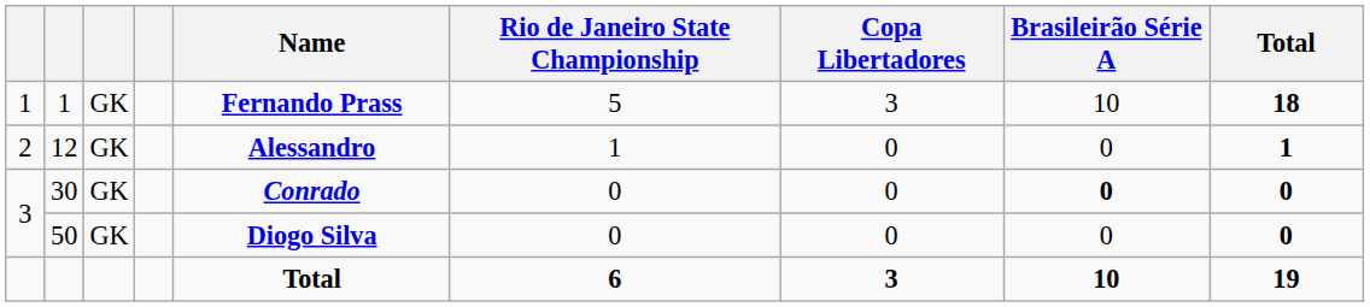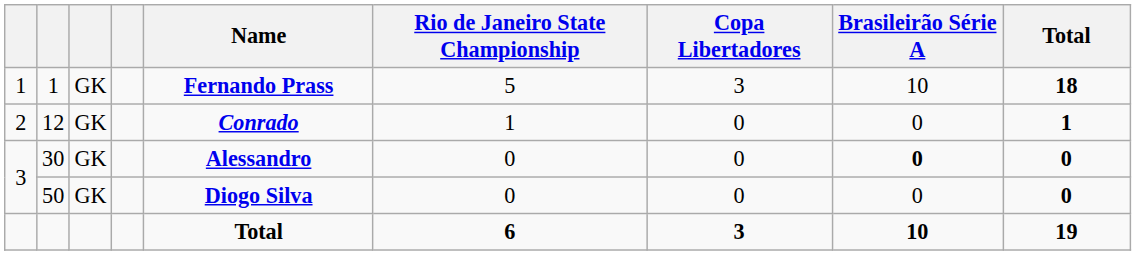 <table class="wikitable" style="font-size: 95%; text-align: center;">
 <tr>
 <th width=15></th>
 <th width=15></th>
 <th width=15></th>
 <th width=15></th>
 <th width=150>Name</th>
 <th width=180><a href='#'>Rio de Janeiro State Championship</a></th>
 <th width=120><a href='#'>Copa Libertadores</a></th>
 <th width=110><a href='#'>Brasileirão Série A</a></th>
 <th width=80>Total</th>
 </tr>
 <tr>
 <td>1</td>
 <td>1</td>
 <td>GK</td>
 <td></td>
 <td><strong><a href='#'>Fernando Prass</a></strong></td>
 <td>5</td>
 <td>3</td>
 <td>10</td>
 <td><strong>18</strong></td>
 </tr>
 <tr>
 <td>2</td>
 <td>12</td>
 <td>GK</td>
 <td></td>
-<td><strong><a href='#'>Alessandro</a></strong></td>
+<td><strong><em><a href='#'>Conrado</a></em></strong></td>
 <td>1</td>
 <td>0</td>
 <td>0</td>
 <td><strong>1</strong></td>
 </tr>
 <tr>
 <td rowspan=2>3</td>
 <td>30</td>
 <td>GK</td>
 <td></td>
-<td><strong><em><a href='#'>Conrado</a></em></strong></td>
+<td><strong><a href='#'>Alessandro</a></strong></td>
 <td>0</td>
 <td>0</td>
 <td><strong>0</strong></td>
 <td><strong>0</strong></td>
 </tr>
 <tr>
 <td>50</td>
 <td>GK</td>
 <td></td>
 <td><strong><a href='#'>Diogo Silva</a></strong></td>
 <td>0</td>
 <td>0</td>
 <td>0</td>
 <td><strong>0</strong></td>
 </tr>
 <tr>
 <td></td>
 <td></td>
 <td></td>
 <td></td>
 <td><strong>Total</strong></td>
 <td><strong>6</strong></td>
 <td><strong>3</strong></td>
 <td><strong>10</strong></td>
 <td><strong>19</strong></td>
 </tr>
 </table>
